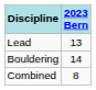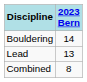 <table class="wikitable" style="text-align: center;">
 <tr>
 <th style="background: #b0e0e6;">Discipline</th>
 <th style="background: #b0e0e6;"><a href='#'>2023<br>Bern</a></th>
 </tr>
 <tr>
+<td align="left">Bouldering</td>
+<td>14</td>
+</tr>
+<tr>
 <td align="left">Lead</td>
 <td>13</td>
-</tr>
-<tr>
-<td align="left">Bouldering</td>
-<td>14</td>
 </tr>
 <tr>
 <td align="left">Combined</td>
 <td>8</td>
 </tr>
 </table>
